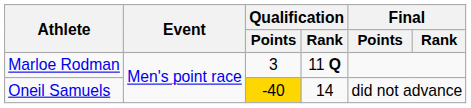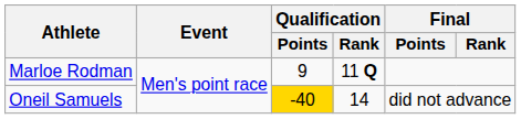 <table class="wikitable" style="font-size:90%;">
 <tr>
 <th rowspan=2>Athlete</th>
 <th rowspan=2>Event</th>
 <th colspan=2>Qualification</th>
 <th colspan=2>Final</th>
 </tr>
 <tr style="font-size:95%">
 <th>Points</th>
 <th>Rank</th>
 <th>Points</th>
 <th>Rank</th>
 </tr>
 <tr align=center>
 <td align=left><a href='#'>Marloe Rodman</a></td>
 <td align=left rowspan=2><a href='#'>Men's point race</a></td>
-<td>3</td>
+<td>9</td>
 <td>11 <strong>Q</strong></td>
 <td colspan="2"></td>
 </tr>
 <tr align=center>
 <td align=left><a href='#'>Oneil Samuels</a></td>
 <td style="background: gold;">-40</td>
 <td>14</td>
 <td colspan="2">did not advance</td>
 </tr>
 </table>
